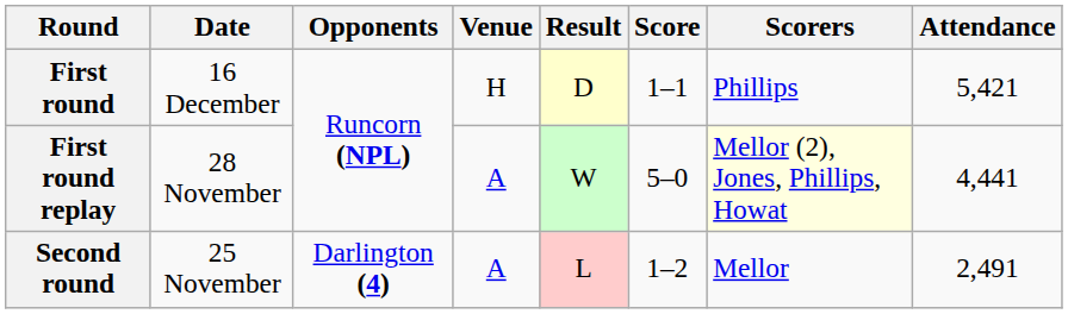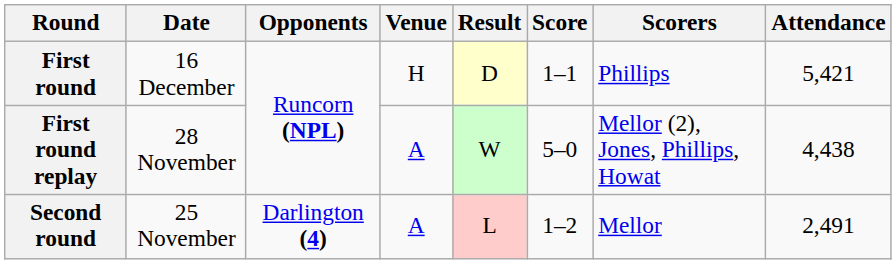 <table class="wikitable" style="text-align:center">
 <tr>
 <th>Round</th>
 <th>Date</th>
 <th>Opponents</th>
 <th>Venue</th>
 <th>Result</th>
 <th>Score</th>
 <th>Scorers</th>
 <th>Attendance</th>
 </tr>
 <tr>
 <th>First round</th>
 <td>16 December</td>
 <td rowspan=2><a href='#'>Runcorn</a> <strong>(<a href='#'>NPL</a>)</strong></td>
 <td>H</td>
 <td style="background-color:#FFFFCC">D</td>
 <td>1–1</td>
 <td align="left"><a href='#'>Phillips</a></td>
 <td>5,421</td>
 </tr>
 <tr>
 <th>First round replay</th>
 <td>28 November</td>
 <td><a href='#'>A</a></td>
 <td style="background-color:#CCFFCC">W</td>
 <td>5–0</td>
-<td align="left" style="background: lightyellow;"><a href='#'>Mellor</a> (2), <a href='#'>Jones</a>, <a href='#'>Phillips</a>, <a href='#'>Howat</a></td>
-<td>4,441</td>
+<td align="left"><a href='#'>Mellor</a> (2), <a href='#'>Jones</a>, <a href='#'>Phillips</a>, <a href='#'>Howat</a></td>
+<td>4,438</td>
 </tr>
 <tr>
 <th>Second round</th>
 <td>25 November</td>
 <td><a href='#'>Darlington</a> <strong>(<a href='#'>4</a>)</strong></td>
 <td><a href='#'>A</a></td>
 <td style="background-color:#FFCCCC">L</td>
 <td>1–2</td>
 <td align="left"><a href='#'>Mellor</a></td>
 <td>2,491</td>
 </tr>
 </table>
